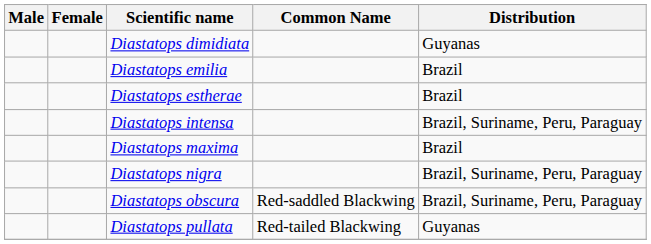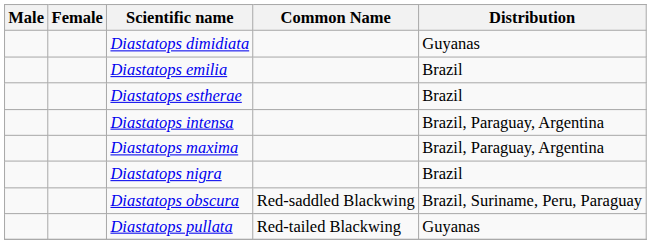 <table class="wikitable">
 <tr>
 <th>Male</th>
 <th>Female</th>
 <th>Scientific name</th>
 <th>Common Name</th>
 <th>Distribution</th>
 </tr>
 <tr>
 <td></td>
 <td></td>
 <td><em><a href='#'>Diastatops dimidiata</a></em> </td>
 <td></td>
 <td>Guyanas</td>
 </tr>
 <tr>
 <td></td>
 <td></td>
 <td><em><a href='#'>Diastatops emilia</a></em> </td>
 <td></td>
 <td>Brazil</td>
 </tr>
 <tr>
 <td></td>
 <td></td>
 <td><em><a href='#'>Diastatops estherae</a></em> </td>
 <td></td>
 <td>Brazil</td>
 </tr>
 <tr>
 <td></td>
 <td></td>
 <td><em><a href='#'>Diastatops intensa</a></em> </td>
 <td></td>
-<td>Brazil, Suriname, Peru, Paraguay</td>
+<td>Brazil, Paraguay, Argentina</td>
 </tr>
 <tr>
 <td></td>
 <td></td>
 <td><em><a href='#'>Diastatops maxima</a></em> </td>
 <td></td>
-<td>Brazil</td>
+<td>Brazil, Paraguay, Argentina</td>
 </tr>
 <tr>
 <td></td>
 <td></td>
 <td><em><a href='#'>Diastatops nigra</a></em> </td>
 <td></td>
-<td>Brazil, Suriname, Peru, Paraguay</td>
+<td>Brazil</td>
 </tr>
 <tr>
 <td></td>
 <td></td>
 <td><em><a href='#'>Diastatops obscura</a></em> </td>
 <td>Red-saddled Blackwing</td>
 <td>Brazil, Suriname, Peru, Paraguay</td>
 </tr>
 <tr>
 <td></td>
 <td></td>
 <td><em><a href='#'>Diastatops pullata</a></em> </td>
 <td>Red-tailed Blackwing</td>
 <td>Guyanas</td>
 </tr>
 <tr>
 </tr>
 </table>
